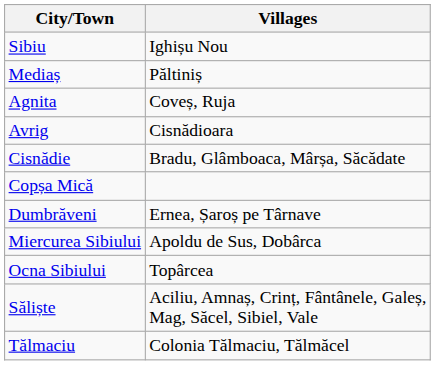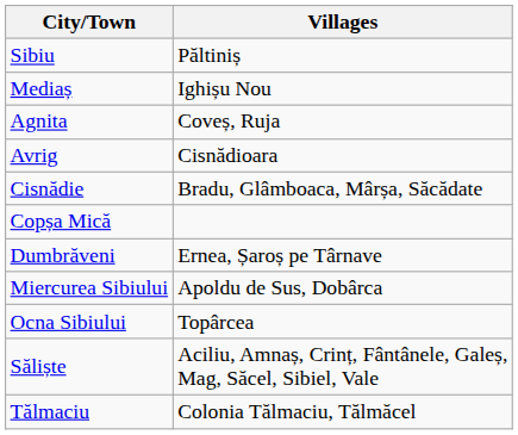 <table class="wikitable">
 <tr>
 <th colspan=1>City/Town</th>
 <th colspan=3>Villages</th>
 </tr>
 <tr>
 <td><a href='#'>Sibiu</a></td>
-<td>Ighișu Nou</td>
+<td>Păltiniș</td>
 </tr>
 <tr>
 <td><a href='#'>Mediaș</a></td>
-<td>Păltiniș</td>
+<td>Ighișu Nou</td>
 </tr>
 <tr>
 <td><a href='#'>Agnita</a></td>
 <td>Coveș, Ruja</td>
 </tr>
 <tr>
 <td><a href='#'>Avrig</a></td>
 <td>Cisnădioara</td>
 </tr>
 <tr>
 <td><a href='#'>Cisnădie</a></td>
 <td>Bradu, Glâmboaca, Mârșa, Săcădate</td>
 </tr>
 <tr>
 <td><a href='#'>Copșa Mică</a></td>
 <td></td>
 </tr>
 <tr>
 <td><a href='#'>Dumbrăveni</a></td>
 <td>Ernea, Șaroș pe Târnave</td>
 </tr>
 <tr>
 <td><a href='#'>Miercurea Sibiului</a></td>
 <td>Apoldu de Sus, Dobârca</td>
 </tr>
 <tr>
 <td><a href='#'>Ocna Sibiului</a></td>
 <td>Topârcea</td>
 </tr>
 <tr>
 <td><a href='#'>Săliște</a></td>
 <td>Aciliu, Amnaș, Crinț, Fântânele, Galeș,<br>Mag, Săcel, Sibiel, Vale</td>
 </tr>
 <tr>
 <td><a href='#'>Tălmaciu</a></td>
 <td>Colonia Tălmaciu, Tălmăcel</td>
 </tr>
 </table>
